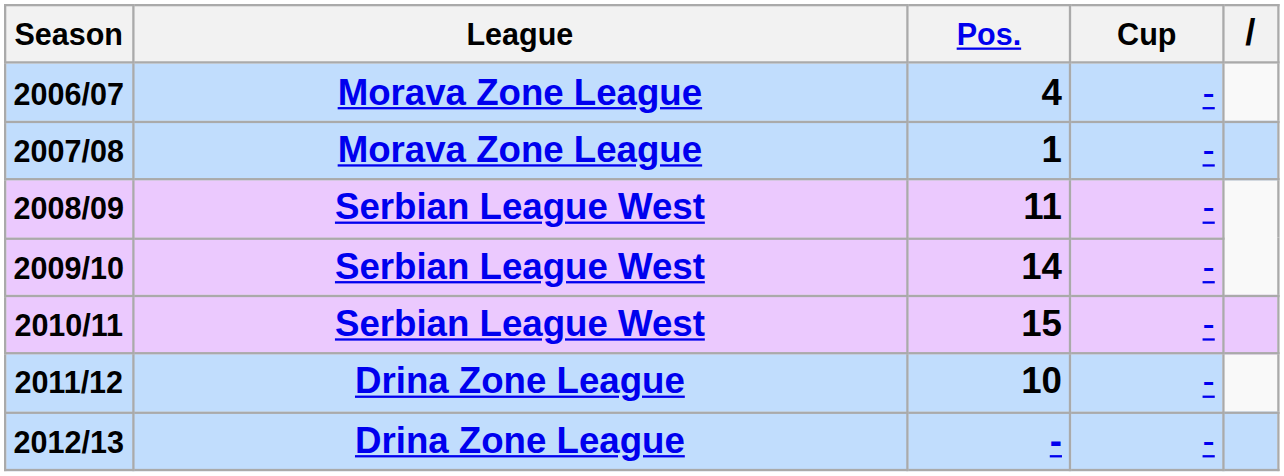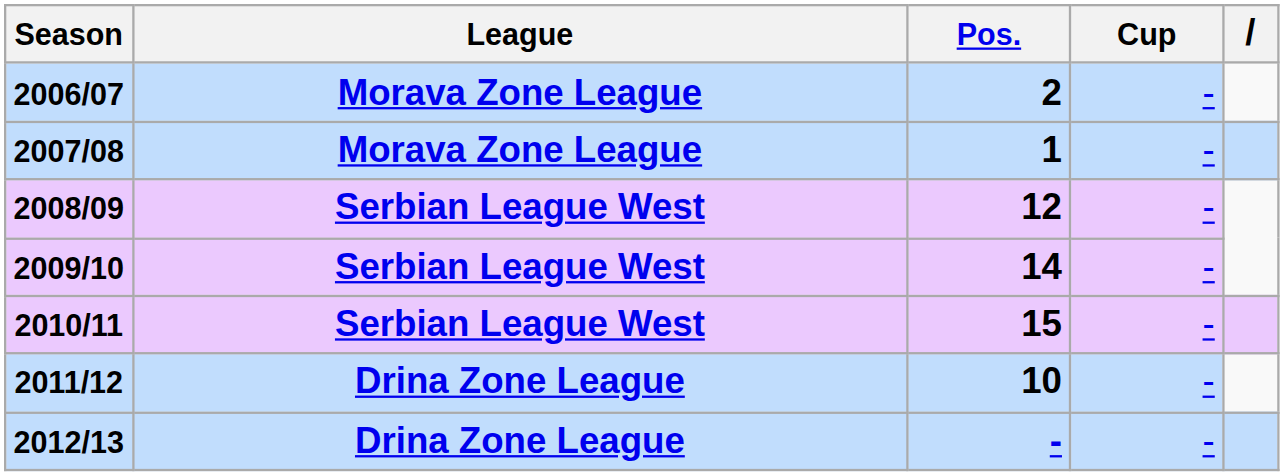 <table class="wikitable" style="text-align:left">
 <tr>
 <th width=10%><small>Season</small><br></th>
 <th !><small>League</small></th>
 <th !width=15%><small><a href='#'>Pos.</a></small></th>
 <th !width=10%><small>Cup</small></th>
 <th !>/</th>
 </tr>
 <tr style="text-align:center; background:#c1ddfd;">
 <td><small><strong>2006/07</strong></small></td>
 <td><strong><a href='#'>Morava Zone League</a></strong></td>
-<td style="text-align:right;"><strong>4</strong></td>
+<td style="text-align:right;"><strong>2</strong></td>
 <td style="text-align:right;"><a href='#'>-</a></td>
 </tr>
 <tr style="text-align:center; background:#c1ddfd;">
 <td><small><strong>2007/08</strong></small></td>
 <td><strong><a href='#'>Morava Zone League</a></strong></td>
 <td style="text-align:right;"><strong>1</strong></td>
 <td style="text-align:right;"><a href='#'>-</a></td>
 <td></td>
 </tr>
 <tr style="text-align:center; background:#ebc9fe;">
 <td><small><strong>2008/09</strong></small></td>
 <td><strong><a href='#'>Serbian League West</a></strong></td>
-<td style="text-align:right;"><strong>11</strong></td>
+<td style="text-align:right;"><strong>12</strong></td>
 <td style="text-align:right;"><a href='#'>-</a></td>
 </tr>
 <tr style="text-align:center; background:#ebc9fe;">
 <td><small><strong>2009/10</strong></small></td>
 <td><strong><a href='#'>Serbian League West</a></strong></td>
 <td style="text-align:right;"><strong>14</strong></td>
 <td style="text-align:right;"><a href='#'>-</a></td>
 </tr>
 <tr style="text-align:center; background:#ebc9fe;">
 <td><small><strong>2010/11</strong></small></td>
 <td><strong><a href='#'>Serbian League West</a></strong></td>
 <td style="text-align:right;"><strong>15</strong></td>
 <td style="text-align:right;"><a href='#'>-</a></td>
 <td></td>
 </tr>
 <tr style="text-align:center; background:#c1ddfd;">
 <td><small><strong>2011/12</strong></small></td>
 <td><strong><a href='#'>Drina Zone League</a></strong></td>
 <td style="text-align:right;"><strong>10</strong></td>
 <td style="text-align:right;"><a href='#'>-</a></td>
 </tr>
 <tr style="text-align:center; background:#c1ddfd;">
 <td><small><strong>2012/13</strong></small></td>
 <td><strong><a href='#'>Drina Zone League</a></strong></td>
 <td style="text-align:right;"><strong><a href='#'>-</a></strong></td>
 <td style="text-align:right;"><a href='#'>-</a></td>
 <td></td>
 </tr>
 </table>
